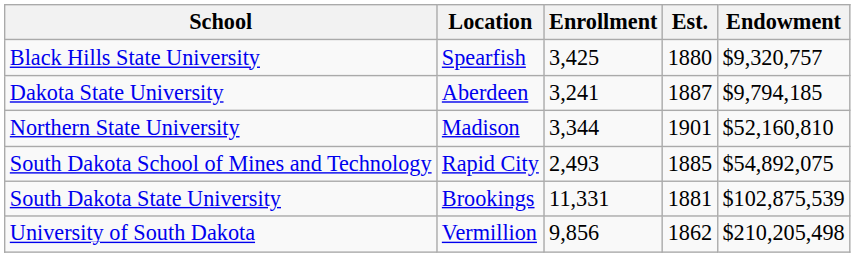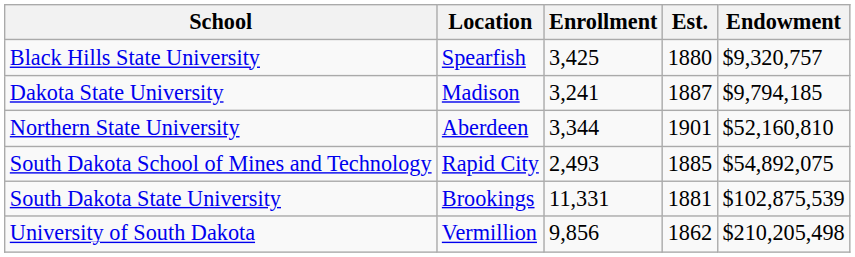 <table class="wikitable sortable">
 <tr>
 <th>School</th>
 <th>Location</th>
 <th>Enrollment</th>
 <th>Est.</th>
 <th>Endowment</th>
 </tr>
 <tr>
 <td><a href='#'>Black Hills State University</a></td>
 <td><a href='#'>Spearfish</a></td>
 <td>3,425</td>
 <td>1880</td>
 <td>$9,320,757</td>
 </tr>
 <tr>
 <td><a href='#'>Dakota State University</a></td>
-<td><a href='#'>Aberdeen</a></td>
+<td><a href='#'>Madison</a></td>
 <td>3,241</td>
 <td>1887</td>
 <td>$9,794,185</td>
 </tr>
 <tr>
 <td><a href='#'>Northern State University</a></td>
-<td><a href='#'>Madison</a></td>
+<td><a href='#'>Aberdeen</a></td>
 <td>3,344</td>
 <td>1901</td>
 <td>$52,160,810</td>
 </tr>
 <tr>
 <td><a href='#'>South Dakota School of Mines and Technology</a></td>
 <td><a href='#'>Rapid City</a></td>
 <td>2,493</td>
 <td>1885</td>
 <td>$54,892,075</td>
 </tr>
 <tr>
 <td><a href='#'>South Dakota State University</a></td>
 <td><a href='#'>Brookings</a></td>
 <td>11,331</td>
 <td>1881</td>
 <td>$102,875,539</td>
 </tr>
 <tr>
 <td><a href='#'>University of South Dakota</a></td>
 <td><a href='#'>Vermillion</a></td>
 <td>9,856</td>
 <td>1862</td>
 <td>$210,205,498</td>
 </tr>
 </table>
